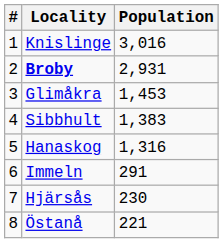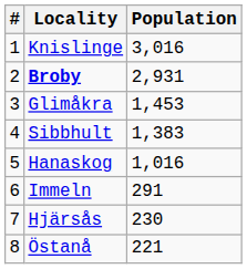 <table class="wikitable">
 <tr>
 <th>#</th>
 <th>Locality</th>
 <th>Population</th>
 </tr>
 <tr>
 <td>1</td>
 <td><a href='#'>Knislinge</a></td>
 <td>3,016</td>
 </tr>
 <tr>
 <td>2</td>
 <td><strong><a href='#'>Broby</a></strong></td>
 <td>2,931</td>
 </tr>
 <tr>
 <td>3</td>
 <td><a href='#'>Glimåkra</a></td>
 <td>1,453</td>
 </tr>
 <tr>
 <td>4</td>
 <td><a href='#'>Sibbhult</a></td>
 <td>1,383</td>
 </tr>
 <tr>
 <td>5</td>
 <td><a href='#'>Hanaskog</a></td>
-<td>1,316</td>
+<td>1,016</td>
 </tr>
 <tr>
 <td>6</td>
 <td><a href='#'>Immeln</a></td>
 <td>291</td>
 </tr>
 <tr>
 <td>7</td>
 <td><a href='#'>Hjärsås</a></td>
 <td>230</td>
 </tr>
 <tr>
 <td>8</td>
 <td><a href='#'>Östanå</a></td>
 <td>221</td>
 </tr>
 </table>
